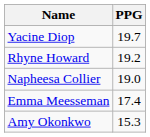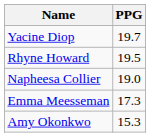 <table class=wikitable>
 <tr>
 <th>Name</th>
 <th>PPG</th>
 </tr>
 <tr>
 <td> <a href='#'>Yacine Diop</a></td>
 <td align=center>19.7</td>
 </tr>
 <tr>
 <td> <a href='#'>Rhyne Howard</a></td>
-<td align=center>19.2</td>
+<td align=center>19.5</td>
 </tr>
 <tr>
 <td> <a href='#'>Napheesa Collier</a></td>
 <td align=center>19.0</td>
 </tr>
 <tr>
 <td> <a href='#'>Emma Meesseman</a></td>
-<td align=center>17.4</td>
+<td align=center>17.3</td>
 </tr>
 <tr>
 <td> <a href='#'>Amy Okonkwo</a></td>
 <td align=center>15.3</td>
 </tr>
 </table>
